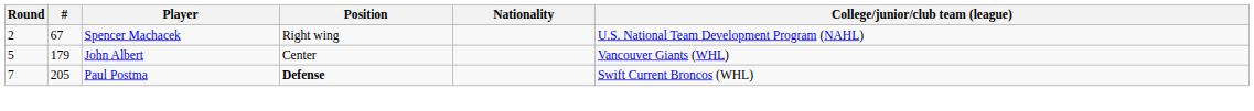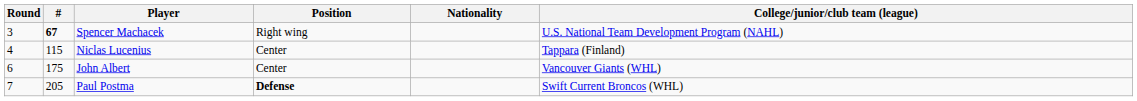 <table class="wikitable">
 <tr>
 <th bgcolor="#DDDDFF" width="2.75%">Round</th>
 <th bgcolor="#DDDDFF" width="2.75%">#</th>
 <th bgcolor="#DDDDFF" width="16.0%">Player</th>
 <th bgcolor="#DDDDFF" width="14.0%">Position</th>
 <th bgcolor="#DDDDFF" width="11.5%">Nationality</th>
 <th bgcolor="#DDDDFF" width="100.0%">College/junior/club team (league)</th>
 </tr>
 <tr>
-<td>2</td>
-<td>67</td>
+<td>3</td>
+<td><strong>67</strong></td>
 <td><a href='#'>Spencer Machacek</a></td>
 <td>Right wing</td>
 <td></td>
 <td><a href='#'>U.S. National Team Development Program</a> (<a href='#'>NAHL</a>)</td>
 </tr>
 <tr>
-<td>5</td>
-<td>179</td>
+<td>4</td>
+<td>115</td>
+<td><a href='#'>Niclas Lucenius</a></td>
+<td>Center</td>
+<td></td>
+<td><a href='#'>Tappara</a> (Finland)</td>
+</tr>
+<tr>
+<td>6</td>
+<td>175</td>
 <td><a href='#'>John Albert</a></td>
 <td>Center</td>
 <td></td>
 <td><a href='#'>Vancouver Giants</a> (<a href='#'>WHL</a>)</td>
 </tr>
 <tr>
 <td>7</td>
 <td>205</td>
 <td><a href='#'>Paul Postma</a></td>
 <td><strong>Defense</strong></td>
 <td></td>
 <td><a href='#'>Swift Current Broncos</a> (WHL)</td>
 </tr>
 </table>
